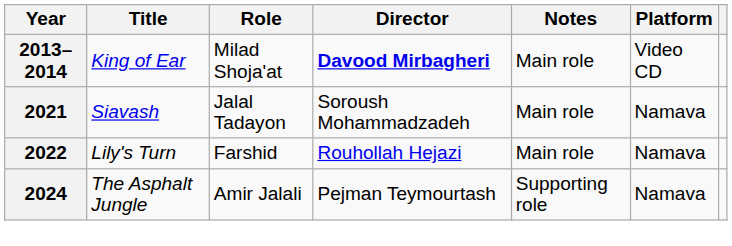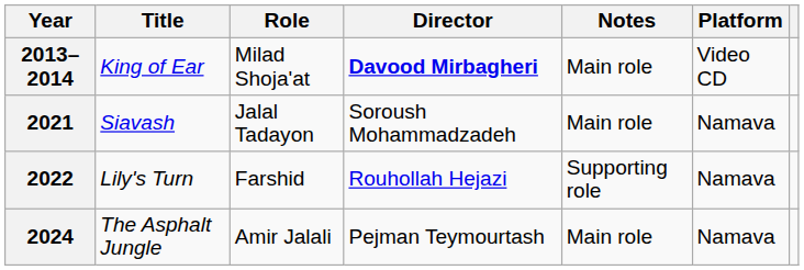 <table class="wikitable plainrowheaders sortable"  style=font-size:100%>
 <tr>
 <th scope="col">Year</th>
 <th scope="col">Title</th>
 <th scope="col">Role</th>
 <th scope="col">Director</th>
 <th>Notes</th>
 <th scope="col" class="unsortable">Platform</th>
 <th scope="col" class="unsortable"></th>
 </tr>
 <tr>
 <th scope="row">2013–2014</th>
 <td><em><a href='#'>King of Ear</a></em></td>
 <td>Milad Shoja'at</td>
 <td><strong><a href='#'>Davood Mirbagheri</a></strong></td>
 <td>Main role</td>
 <td>Video CD</td>
 <td></td>
 </tr>
 <tr>
 <th scope="row">2021</th>
 <td><em><a href='#'>Siavash</a></em></td>
 <td>Jalal Tadayon</td>
 <td>Soroush Mohammadzadeh</td>
 <td>Main role</td>
 <td>Namava</td>
 <td></td>
 </tr>
 <tr>
 <th scope="row">2022</th>
 <td><em>Lily's Turn</em></td>
 <td>Farshid</td>
 <td><a href='#'>Rouhollah Hejazi</a></td>
-<td>Main role</td>
+<td>Supporting role</td>
 <td>Namava</td>
 <td></td>
 </tr>
 <tr>
 <th scope="row">2024</th>
 <td><em>The Asphalt Jungle</em></td>
 <td>Amir Jalali</td>
 <td>Pejman Teymourtash</td>
-<td>Supporting role</td>
+<td>Main role</td>
 <td>Namava</td>
 <td></td>
 </tr>
 </table>
